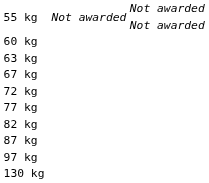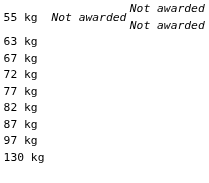 <table>
 <tr>
 <td rowspan=2>55 kg</td>
 <td rowspan=2></td>
 <td rowspan=2><em>Not awarded</em></td>
 <td><em>Not awarded</em></td>
 </tr>
 <tr>
 <td><em>Not awarded</em></td>
-</tr>
-<tr>
-<td>60 kg</td>
-<td></td>
-<td></td>
-<td></td>
 </tr>
 <tr>
 <td rowspan=2>63 kg</td>
 <td rowspan=2></td>
 <td rowspan=2></td>
 <td></td>
 </tr>
 <tr>
 <td></td>
 </tr>
 <tr>
 <td rowspan=2>67 kg</td>
 <td rowspan=2></td>
 <td rowspan=2></td>
 <td></td>
 </tr>
 <tr>
 <td></td>
 </tr>
 <tr>
 <td rowspan=2>72 kg</td>
 <td rowspan=2></td>
 <td rowspan=2></td>
 <td></td>
 </tr>
 <tr>
 <td></td>
 </tr>
 <tr>
 <td rowspan=2>77 kg</td>
 <td rowspan=2></td>
 <td rowspan=2></td>
 <td></td>
 </tr>
 <tr>
 <td></td>
 </tr>
 <tr>
 <td rowspan=2>82 kg</td>
 <td rowspan=2></td>
 <td rowspan=2></td>
 <td></td>
 </tr>
 <tr>
 <td></td>
 </tr>
 <tr>
 <td rowspan=2>87 kg</td>
 <td rowspan=2></td>
 <td rowspan=2></td>
 <td></td>
 </tr>
 <tr>
 <td></td>
 </tr>
 <tr>
 <td rowspan=2>97 kg</td>
 <td rowspan=2></td>
 <td rowspan=2></td>
 <td></td>
 </tr>
 <tr>
 <td></td>
 </tr>
 <tr>
 <td rowspan=2>130 kg</td>
 <td rowspan=2></td>
 <td rowspan=2></td>
 <td></td>
 </tr>
 <tr>
 <td></td>
 </tr>
 </table>
